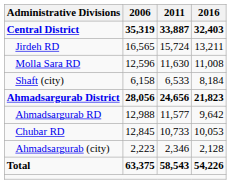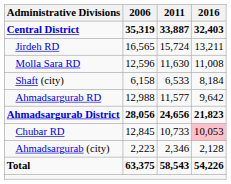 <table class="wikitable">
 <tr>
 <th>Administrative Divisions</th>
 <th>2006</th>
 <th>2011</th>
 <th>2016</th>
 </tr>
 <tr>
 <td><strong><a href='#'>Central District</a></strong></td>
 <td style="text-align: right;"><strong>35,319</strong></td>
 <td style="text-align: right;"><strong>33,887</strong></td>
 <td style="text-align: right;"><strong>32,403</strong></td>
 </tr>
 <tr>
 <td style="padding-left: 1em;"><a href='#'>Jirdeh RD</a></td>
 <td style="text-align: right;">16,565</td>
 <td style="text-align: right;">15,724</td>
 <td style="text-align: right;">13,211</td>
 </tr>
 <tr>
 <td style="padding-left: 1em;"><a href='#'>Molla Sara RD</a></td>
 <td style="text-align: right;">12,596</td>
 <td style="text-align: right;">11,630</td>
 <td style="text-align: right;">11,008</td>
 </tr>
 <tr>
 <td style="padding-left: 1em;"><a href='#'>Shaft</a> (city)</td>
 <td style="text-align: right;">6,158</td>
 <td style="text-align: right;">6,533</td>
 <td style="text-align: right;">8,184</td>
 </tr>
 <tr>
+<td style="padding-left: 1em;"><a href='#'>Ahmadsargurab RD</a></td>
+<td style="text-align: right;">12,988</td>
+<td style="text-align: right;">11,577</td>
+<td style="text-align: right;">9,642</td>
+</tr>
+<tr>
 <td><strong><a href='#'>Ahmadsargurab District</a></strong></td>
 <td style="text-align: right;"><strong>28,056</strong></td>
 <td style="text-align: right;"><strong>24,656</strong></td>
 <td style="text-align: right;"><strong>21,823</strong></td>
 </tr>
 <tr>
-<td style="padding-left: 1em;"><a href='#'>Ahmadsargurab RD</a></td>
-<td style="text-align: right;">12,988</td>
-<td style="text-align: right;">11,577</td>
-<td style="text-align: right;">9,642</td>
-</tr>
-<tr>
 <td style="padding-left: 1em;"><a href='#'>Chubar RD</a></td>
 <td style="text-align: right;">12,845</td>
 <td style="text-align: right;">10,733</td>
-<td style="text-align: right;">10,053</td>
+<td style="background: pink; text-align: right;">10,053</td>
 </tr>
 <tr>
 <td style="padding-left: 1em;"><a href='#'>Ahmadsargurab</a> (city)</td>
 <td style="text-align: right;">2,223</td>
 <td style="text-align: right;">2,346</td>
 <td style="text-align: right;">2,128</td>
 </tr>
 <tr>
 <td><strong>Total</strong></td>
 <td style="text-align: right;"><strong>63,375</strong></td>
 <td style="text-align: right;"><strong>58,543</strong></td>
 <td style="text-align: right;"><strong>54,226</strong></td>
 </tr>
 <tr>
 <td colspan=4></td>
 </tr>
 </table>
